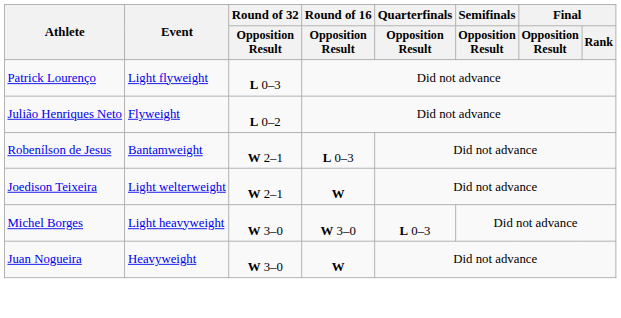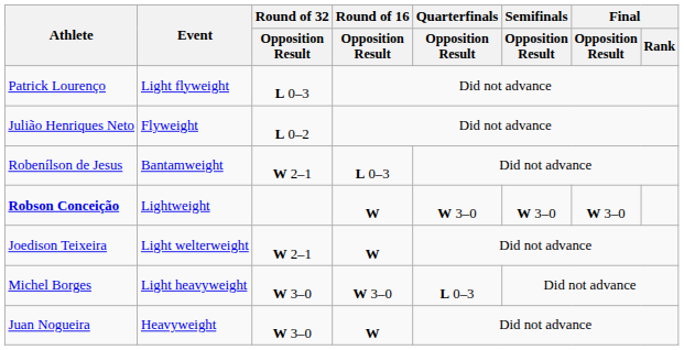 <table class="wikitable" style="font-size:90%">
 <tr>
 <th rowspan="2">Athlete</th>
 <th rowspan="2">Event</th>
 <th>Round of 32</th>
 <th>Round of 16</th>
 <th>Quarterfinals</th>
 <th>Semifinals</th>
 <th colspan=2>Final</th>
 </tr>
 <tr style="font-size:95%">
 <th>Opposition<br>Result</th>
 <th>Opposition<br>Result</th>
 <th>Opposition<br>Result</th>
 <th>Opposition<br>Result</th>
 <th>Opposition<br>Result</th>
 <th>Rank</th>
 </tr>
 <tr align=center>
 <td align=left><a href='#'>Patrick Lourenço</a></td>
 <td align=left><a href='#'>Light flyweight</a></td>
 <td><br><strong>L</strong> 0–3</td>
 <td colspan=5>Did not advance</td>
 </tr>
 <tr align=center>
 <td align=left><a href='#'>Julião Henriques Neto</a></td>
 <td align=left><a href='#'>Flyweight</a></td>
 <td><br><strong>L</strong> 0–2</td>
 <td colspan=5>Did not advance</td>
 </tr>
 <tr align=center>
 <td align=left><a href='#'>Robenílson de Jesus</a></td>
 <td align=left><a href='#'>Bantamweight</a></td>
 <td><br><strong>W</strong> 2–1</td>
 <td><br><strong>L</strong> 0–3</td>
 <td colspan=4>Did not advance</td>
 </tr>
 <tr align=center>
+<td align=left><strong><a href='#'>Robson Conceição</a></strong></td>
+<td align=left><a href='#'>Lightweight</a></td>
+<td></td>
+<td><br><strong>W</strong> </td>
+<td><br><strong>W</strong> 3–0</td>
+<td><br><strong>W</strong> 3–0</td>
+<td><br><strong>W</strong> 3–0</td>
+<td></td>
+</tr>
+<tr align=center>
 <td align=left><a href='#'>Joedison Teixeira</a></td>
 <td align=left><a href='#'>Light welterweight</a></td>
 <td><br><strong>W</strong> 2–1</td>
 <td><br><strong>W</strong> </td>
 <td colspan=4>Did not advance</td>
 </tr>
 <tr align=center>
 <td align=left><a href='#'>Michel Borges</a></td>
 <td align=left><a href='#'>Light heavyweight</a></td>
 <td><br><strong>W</strong> 3–0</td>
 <td><br><strong>W</strong> 3–0</td>
 <td><br><strong>L</strong> 0–3</td>
 <td colspan=3>Did not advance</td>
 </tr>
 <tr align=center>
 <td align=left><a href='#'>Juan Nogueira</a></td>
 <td align=left><a href='#'>Heavyweight</a></td>
 <td><br><strong>W</strong> 3–0</td>
 <td><br><strong>W</strong> </td>
 <td colspan=4>Did not advance</td>
 </tr>
 </table>
